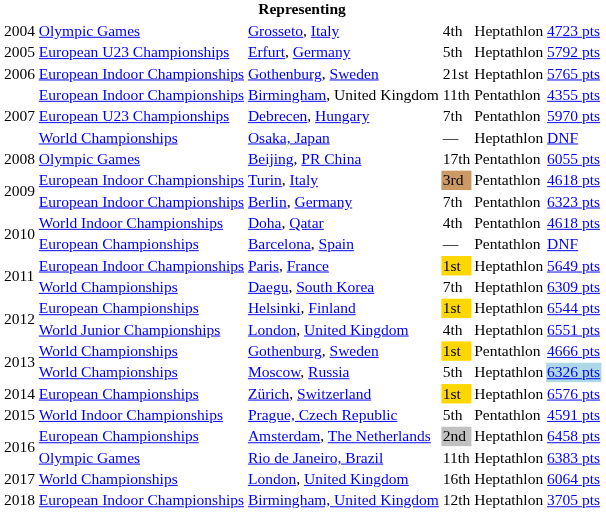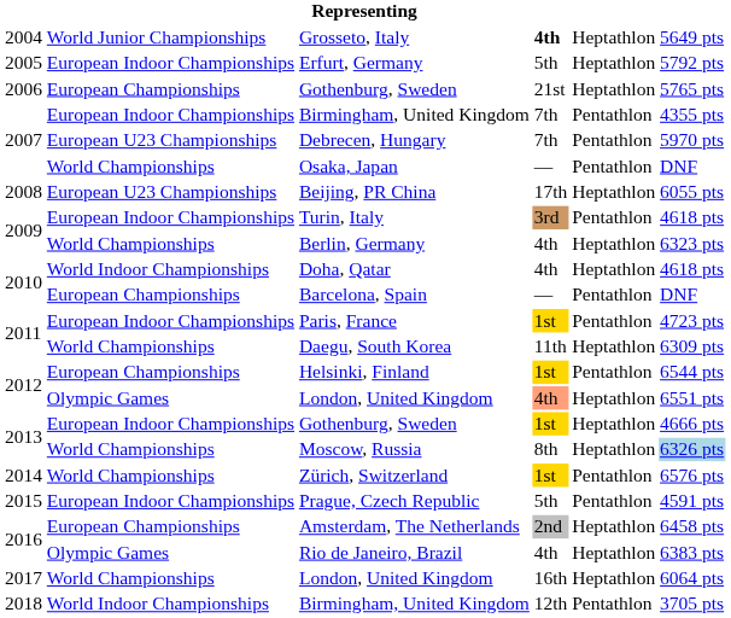 <table>
 <tr>
 <th colspan="6">Representing </th>
 </tr>
 <tr>
 <td>2004</td>
-<td><a href='#'>Olympic Games</a></td>
+<td><a href='#'>World Junior Championships</a></td>
 <td><a href='#'>Grosseto</a>, <a href='#'>Italy</a></td>
-<td>4th</td>
+<td><strong>4th</strong></td>
 <td>Heptathlon</td>
-<td><a href='#'>4723 pts</a></td>
+<td><a href='#'>5649 pts</a></td>
 </tr>
 <tr>
 <td>2005</td>
-<td><a href='#'>European U23 Championships</a></td>
+<td><a href='#'>European Indoor Championships</a></td>
 <td><a href='#'>Erfurt</a>, <a href='#'>Germany</a></td>
 <td>5th</td>
 <td>Heptathlon</td>
 <td><a href='#'>5792 pts</a></td>
 </tr>
 <tr>
 <td>2006</td>
-<td><a href='#'>European Indoor Championships</a></td>
+<td><a href='#'>European Championships</a></td>
 <td><a href='#'>Gothenburg</a>, <a href='#'>Sweden</a></td>
 <td>21st</td>
 <td>Heptathlon</td>
 <td><a href='#'>5765 pts</a></td>
 </tr>
 <tr>
 <td rowspan=3>2007</td>
 <td><a href='#'>European Indoor Championships</a></td>
 <td><a href='#'>Birmingham</a>, United Kingdom</td>
-<td>11th</td>
+<td>7th</td>
 <td>Pentathlon</td>
 <td><a href='#'>4355 pts</a></td>
 </tr>
 <tr>
 <td><a href='#'>European U23 Championships</a></td>
 <td><a href='#'>Debrecen</a>, <a href='#'>Hungary</a></td>
 <td>7th</td>
 <td>Pentathlon</td>
 <td><a href='#'>5970 pts</a></td>
 </tr>
 <tr>
 <td><a href='#'>World Championships</a></td>
 <td><a href='#'>Osaka, Japan</a></td>
 <td>—</td>
-<td>Heptathlon</td>
+<td>Pentathlon</td>
 <td><a href='#'>DNF</a></td>
 </tr>
 <tr>
 <td>2008</td>
-<td><a href='#'>Olympic Games</a></td>
+<td><a href='#'>European U23 Championships</a></td>
 <td><a href='#'>Beijing</a>, <a href='#'>PR China</a></td>
 <td>17th</td>
-<td>Pentathlon</td>
+<td>Heptathlon</td>
 <td><a href='#'>6055 pts</a></td>
 </tr>
 <tr>
 <td rowspan=2>2009</td>
 <td><a href='#'>European Indoor Championships</a></td>
 <td><a href='#'>Turin</a>, <a href='#'>Italy</a></td>
 <td bgcolor="cc9966">3rd</td>
 <td>Pentathlon</td>
 <td><a href='#'>4618 pts</a></td>
 </tr>
 <tr>
-<td><a href='#'>European Indoor Championships</a></td>
+<td><a href='#'>World Championships</a></td>
 <td><a href='#'>Berlin</a>, <a href='#'>Germany</a></td>
-<td>7th</td>
-<td>Pentathlon</td>
+<td>4th</td>
+<td>Heptathlon</td>
 <td><a href='#'>6323 pts</a></td>
 </tr>
 <tr>
 <td rowspan=2>2010</td>
 <td><a href='#'>World Indoor Championships</a></td>
 <td><a href='#'>Doha</a>, <a href='#'>Qatar</a></td>
 <td>4th</td>
-<td>Pentathlon</td>
+<td>Heptathlon</td>
 <td><a href='#'>4618 pts</a></td>
 </tr>
 <tr>
 <td><a href='#'>European Championships</a></td>
 <td><a href='#'>Barcelona</a>, <a href='#'>Spain</a></td>
 <td>—</td>
 <td>Pentathlon</td>
 <td><a href='#'>DNF</a></td>
 </tr>
 <tr>
 <td rowspan=2>2011</td>
 <td><a href='#'>European Indoor Championships</a></td>
 <td><a href='#'>Paris</a>, <a href='#'>France</a></td>
 <td bgcolor="gold">1st</td>
-<td>Heptathlon</td>
-<td><a href='#'>5649 pts</a></td>
+<td>Pentathlon</td>
+<td><a href='#'>4723 pts</a></td>
 </tr>
 <tr>
 <td><a href='#'>World Championships</a></td>
 <td><a href='#'>Daegu</a>, <a href='#'>South Korea</a></td>
-<td>7th</td>
+<td>11th</td>
 <td>Heptathlon</td>
 <td><a href='#'>6309 pts</a></td>
 </tr>
 <tr>
 <td rowspan=2>2012</td>
 <td><a href='#'>European Championships</a></td>
 <td><a href='#'>Helsinki</a>, <a href='#'>Finland</a></td>
 <td bgcolor="gold">1st</td>
-<td>Heptathlon</td>
+<td>Pentathlon</td>
 <td><a href='#'>6544 pts</a></td>
 </tr>
 <tr>
-<td><a href='#'>World Junior Championships</a></td>
+<td><a href='#'>Olympic Games</a></td>
 <td><a href='#'>London</a>, <a href='#'>United Kingdom</a></td>
-<td>4th</td>
+<td style="background: lightsalmon;">4th</td>
 <td>Heptathlon</td>
 <td><a href='#'>6551 pts</a></td>
 </tr>
 <tr>
 <td rowspan=2>2013</td>
-<td><a href='#'>World Championships</a></td>
+<td><a href='#'>European Indoor Championships</a></td>
 <td><a href='#'>Gothenburg</a>, <a href='#'>Sweden</a></td>
 <td bgcolor="gold">1st</td>
-<td>Pentathlon</td>
+<td>Heptathlon</td>
 <td><a href='#'>4666 pts</a></td>
 </tr>
 <tr>
 <td><a href='#'>World Championships</a></td>
 <td><a href='#'>Moscow</a>, <a href='#'>Russia</a></td>
-<td>5th</td>
+<td>8th</td>
 <td>Heptathlon</td>
 <td style="background: lightblue;"><a href='#'>6326 pts</a></td>
 </tr>
 <tr>
 <td>2014</td>
-<td><a href='#'>European Championships</a></td>
+<td><a href='#'>World Championships</a></td>
 <td><a href='#'>Zürich</a>, <a href='#'>Switzerland</a></td>
 <td bgcolor="gold">1st</td>
-<td>Heptathlon</td>
+<td>Pentathlon</td>
 <td><a href='#'>6576 pts</a></td>
 </tr>
 <tr>
 <td>2015</td>
-<td><a href='#'>World Indoor Championships</a></td>
+<td><a href='#'>European Indoor Championships</a></td>
 <td><a href='#'>Prague, Czech Republic</a></td>
 <td>5th</td>
 <td>Pentathlon</td>
 <td><a href='#'>4591 pts</a></td>
 </tr>
 <tr>
 <td rowspan=2>2016</td>
 <td><a href='#'>European Championships</a></td>
 <td><a href='#'>Amsterdam</a>, <a href='#'>The Netherlands</a></td>
 <td bgcolor="silver">2nd</td>
 <td>Heptathlon</td>
 <td><a href='#'>6458 pts</a></td>
 </tr>
 <tr>
 <td><a href='#'>Olympic Games</a></td>
 <td><a href='#'>Rio de Janeiro, Brazil</a></td>
-<td>11th</td>
+<td>4th</td>
 <td>Heptathlon</td>
 <td><a href='#'>6383 pts</a></td>
 </tr>
 <tr>
 <td>2017</td>
 <td><a href='#'>World Championships</a></td>
 <td><a href='#'>London</a>, <a href='#'>United Kingdom</a></td>
 <td>16th</td>
 <td>Heptathlon</td>
 <td><a href='#'>6064 pts</a></td>
 </tr>
 <tr>
 <td>2018</td>
-<td><a href='#'>European Indoor Championships</a></td>
+<td><a href='#'>World Indoor Championships</a></td>
 <td><a href='#'>Birmingham, United Kingdom</a></td>
 <td>12th</td>
-<td>Heptathlon</td>
+<td>Pentathlon</td>
 <td><a href='#'>3705 pts</a></td>
 </tr>
 </table>
